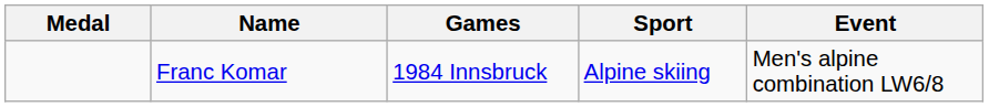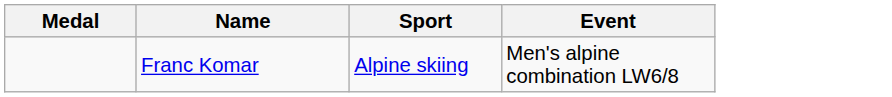 <table class=wikitable style="font-size:95%">
 <tr>
 <th style="width:6em">Medal</th>
 <th style="width:10em">Name</th>
-<th style="width:8em">Games</th>
 <th style="width:7em">Sport</th>
 <th style="width:10em">Event</th>
 </tr>
 <tr>
 <td></td>
 <td><a href='#'>Franc Komar</a></td>
-<td> <a href='#'>1984 Innsbruck</a></td>
 <td><a href='#'>Alpine skiing</a></td>
 <td>Men's alpine combination LW6/8</td>
 </tr>
 </table>
